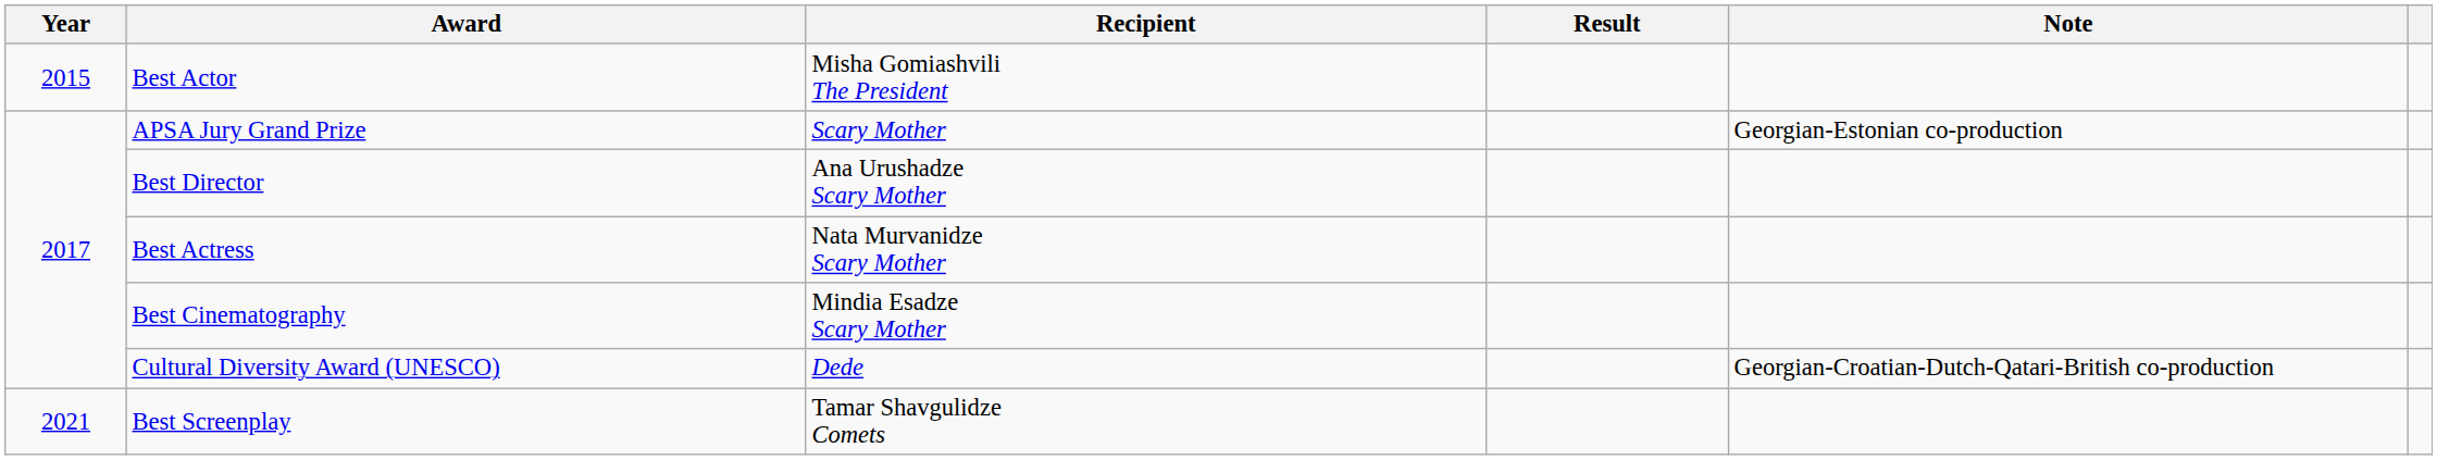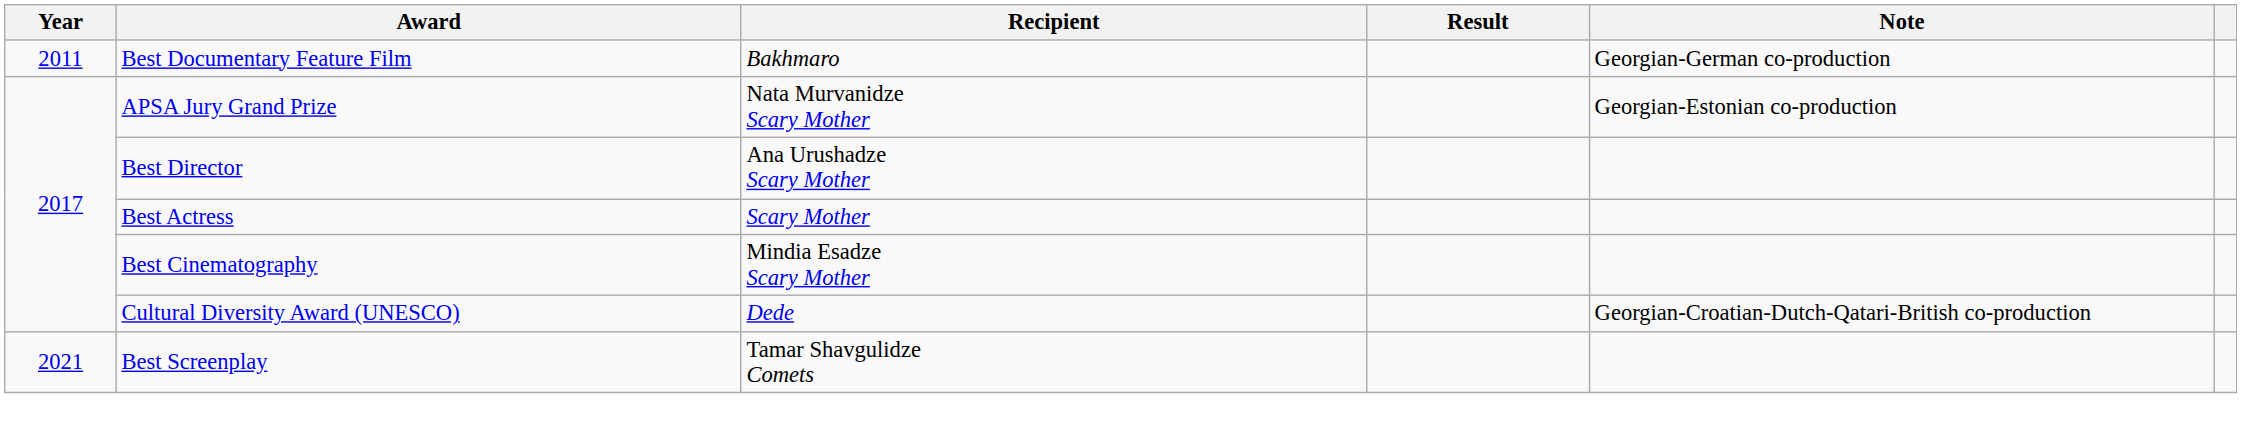 <table class="wikitable plainrowheaders" width="100%">
 <tr>
 <th width="5%">Year<br></th>
 <th width="28%">Award</th>
 <th width="28%">Recipient</th>
 <th width="10%">Result</th>
 <th width="28%">Note</th>
 <th></th>
 </tr>
 <tr>
-<td align="center"><a href='#'>2015</a><br></td>
-<td><a href='#'>Best Actor</a></td>
-<td>Misha Gomiashvili<br><em><a href='#'>The President</a></em></td>
+<td align="center"><a href='#'>2011</a><br></td>
+<td><a href='#'>Best Documentary Feature Film</a></td>
+<td><em>Bakhmaro</em></td>
 <td></td>
-<td></td>
+<td>Georgian-German co-production</td>
 <td align="center"></td>
 </tr>
 <tr>
 <td align="center" rowspan="5"><a href='#'>2017</a><br></td>
 <td><a href='#'>APSA Jury Grand Prize</a></td>
-<td><em><a href='#'>Scary Mother</a></em></td>
+<td>Nata Murvanidze<br><em><a href='#'>Scary Mother</a></em></td>
 <td></td>
 <td>Georgian-Estonian co-production</td>
 <td align="center"></td>
 </tr>
 <tr>
 <td><a href='#'>Best Director</a></td>
 <td>Ana Urushadze<br><em><a href='#'>Scary Mother</a></em></td>
 <td></td>
 <td></td>
 <td align="center"></td>
 </tr>
 <tr>
 <td><a href='#'>Best Actress</a></td>
-<td>Nata Murvanidze<br><em><a href='#'>Scary Mother</a></em></td>
+<td><em><a href='#'>Scary Mother</a></em></td>
 <td></td>
 <td></td>
 <td align="center"></td>
 </tr>
 <tr>
 <td><a href='#'>Best Cinematography</a></td>
 <td>Mindia Esadze<br><em><a href='#'>Scary Mother</a></em></td>
 <td></td>
 <td></td>
 <td align="center"></td>
 </tr>
 <tr>
 <td><a href='#'>Cultural Diversity Award (UNESCO)</a></td>
 <td><em><a href='#'>Dede</a></em></td>
 <td></td>
 <td>Georgian-Croatian-Dutch-Qatari-British co-production</td>
 <td align="center"></td>
 </tr>
 <tr>
 <td align="center"><a href='#'>2021</a><br></td>
 <td><a href='#'>Best Screenplay</a></td>
 <td>Tamar Shavgulidze<br><em>Comets</em></td>
 <td></td>
 <td></td>
 <td align="center"></td>
 </tr>
 </table>
